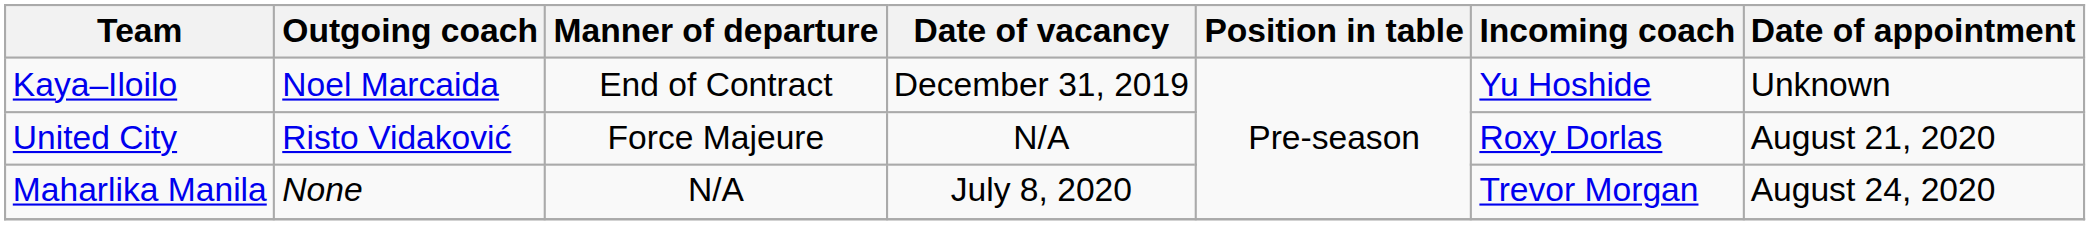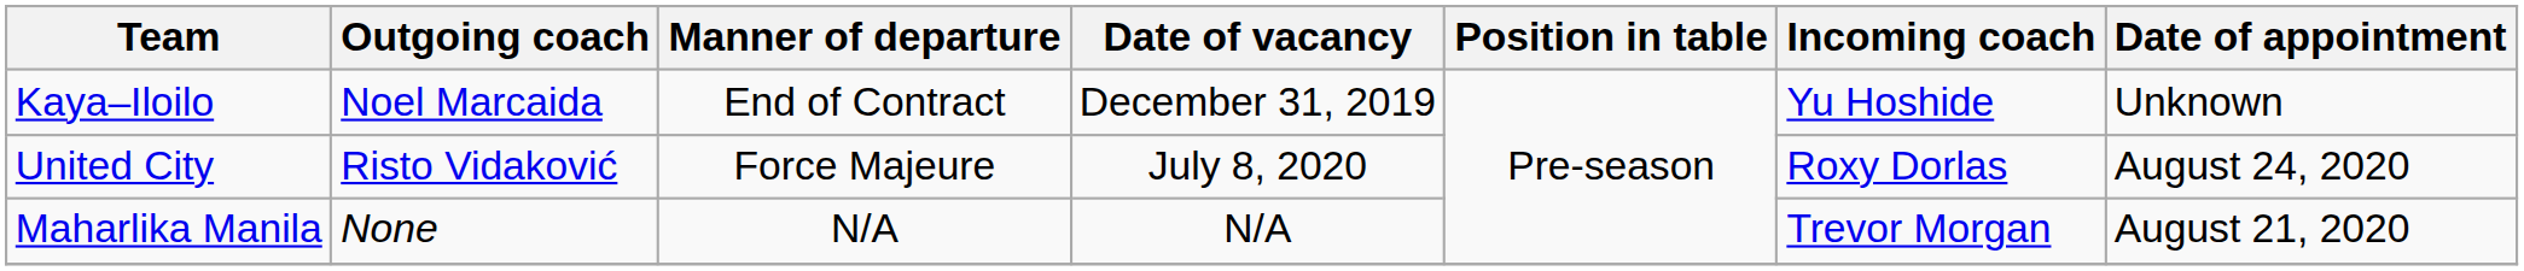 <table class="wikitable sortable">
 <tr>
 <th>Team</th>
 <th>Outgoing coach</th>
 <th>Manner of departure</th>
 <th>Date of vacancy</th>
 <th>Position in table</th>
 <th>Incoming coach</th>
 <th>Date of appointment</th>
 </tr>
 <tr>
 <td><a href='#'>Kaya–Iloilo</a></td>
 <td> <a href='#'>Noel Marcaida</a></td>
 <td align="center">End of Contract</td>
 <td>December 31, 2019</td>
 <td rowspan="3" align="center">Pre-season</td>
 <td> <a href='#'>Yu Hoshide</a></td>
 <td>Unknown</td>
 </tr>
 <tr>
 <td><a href='#'>United City</a></td>
 <td> <a href='#'>Risto Vidaković</a></td>
 <td align="center">Force Majeure</td>
-<td align="center">N/A</td>
+<td align="center">July 8, 2020</td>
 <td> <a href='#'>Roxy Dorlas</a></td>
-<td>August 21, 2020</td>
+<td>August 24, 2020</td>
 </tr>
 <tr>
 <td><a href='#'>Maharlika Manila</a></td>
 <td><em>None</em></td>
 <td align="center">N/A</td>
-<td align="center">July 8, 2020</td>
+<td align="center">N/A</td>
 <td> <a href='#'>Trevor Morgan</a></td>
-<td>August 24, 2020</td>
+<td>August 21, 2020</td>
 </tr>
 <tr>
 </tr>
 </table>
